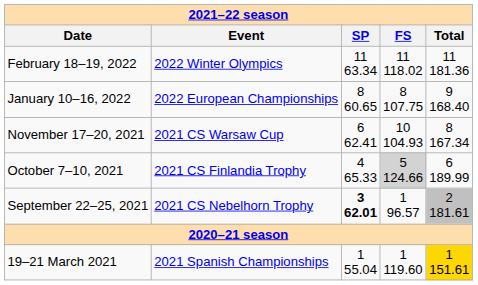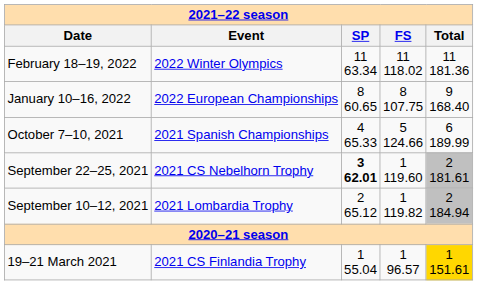 <table class="wikitable">
 <tr>
 <th style="background-color: #ffdead;" colspan=5><a href='#'>2021–22 season</a></th>
 </tr>
 <tr>
 <th>Date</th>
 <th>Event</th>
 <th><a href='#'>SP</a></th>
 <th><a href='#'>FS</a></th>
 <th>Total</th>
 </tr>
 <tr>
 <td>February 18–19, 2022</td>
 <td><a href='#'>2022 Winter Olympics</a></td>
 <td align=center>11 <br> 63.34</td>
 <td align=center>11 <br> 118.02</td>
 <td align=center>11 <br> 181.36</td>
 </tr>
 <tr>
 <td>January 10–16, 2022</td>
 <td><a href='#'>2022 European Championships</a></td>
 <td align=center>8 <br> 60.65</td>
 <td align=center>8 <br> 107.75</td>
 <td align=center>9 <br> 168.40</td>
 </tr>
 <tr>
-<td>November 17–20, 2021</td>
-<td><a href='#'>2021 CS Warsaw Cup</a></td>
-<td align=center>6 <br> 62.41</td>
-<td align=center>10 <br> 104.93</td>
-<td align=center>8 <br> 167.34</td>
-</tr>
-<tr>
 <td>October 7–10, 2021</td>
-<td><a href='#'>2021 CS Finlandia Trophy</a></td>
+<td><a href='#'>2021 Spanish Championships</a></td>
 <td align=center>4 <br> 65.33</td>
-<td align=center style="background: lightgrey;">5 <br> 124.66</td>
+<td align=center>5 <br> 124.66</td>
 <td align=center>6 <br> 189.99</td>
 </tr>
 <tr>
 <td>September 22–25, 2021</td>
 <td><a href='#'>2021 CS Nebelhorn Trophy</a></td>
 <td align=center><strong>3 <br> 62.01</strong></td>
-<td align=center>1 <br> 96.57</td>
+<td align=center>1 <br> 119.60</td>
 <td align=center bgcolor=silver>2 <br> 181.61</td>
+</tr>
+<tr>
+<td>September 10–12, 2021</td>
+<td><a href='#'>2021 Lombardia Trophy</a></td>
+<td align=center>2 <br> 65.12</td>
+<td align=center>1 <br> 119.82</td>
+<td align=center bgcolor=silver>2 <br> 184.94</td>
 </tr>
 <tr>
 <th style="background-color: #ffdead;" colspan=5><a href='#'>2020–21 season</a></th>
 </tr>
 <tr>
 <td>19–21 March 2021</td>
-<td><a href='#'>2021 Spanish Championships</a></td>
+<td><a href='#'>2021 CS Finlandia Trophy</a></td>
 <td align=center>1 <br> 55.04</td>
-<td align=center>1 <br> 119.60</td>
+<td align=center>1 <br> 96.57</td>
 <td align=center bgcolor=gold>1 <br> 151.61</td>
 </tr>
 </table>
